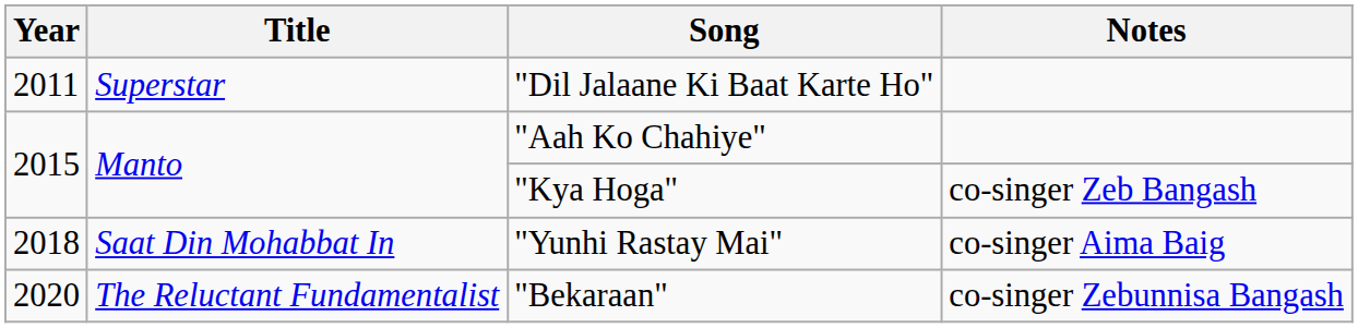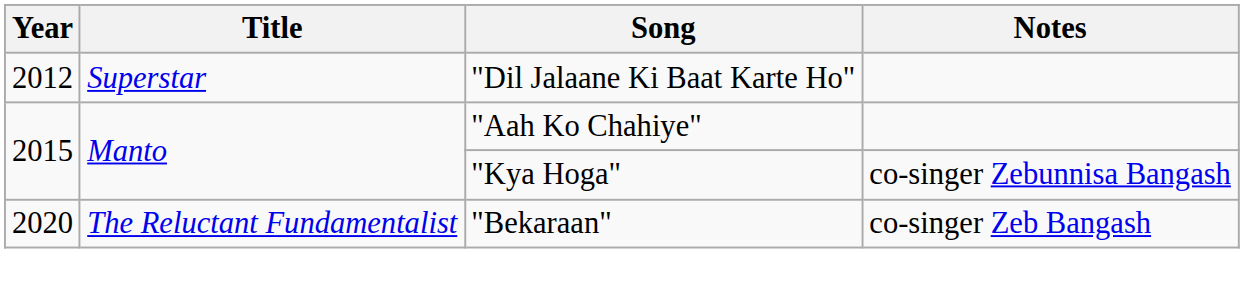 <table class="wikitable sortable">
 <tr>
 <th>Year</th>
 <th>Title</th>
 <th>Song</th>
 <th class="unsortable">Notes</th>
 </tr>
 <tr>
-<td>2011</td>
+<td>2012</td>
 <td><a href='#'><em>Superstar</em></a></td>
 <td>"Dil Jalaane Ki Baat Karte Ho"</td>
 <td></td>
 </tr>
 <tr>
 <td rowspan="2">2015</td>
 <td rowspan="2"><em><a href='#'>Manto</a></em></td>
 <td>"Aah Ko Chahiye"</td>
 <td></td>
 </tr>
 <tr>
 <td>"Kya Hoga"</td>
-<td>co-singer <a href='#'>Zeb Bangash</a></td>
-</tr>
-<tr>
-<td>2018</td>
-<td><em><a href='#'>Saat Din Mohabbat In</a></em></td>
-<td>"Yunhi Rastay Mai"</td>
-<td>co-singer <a href='#'>Aima Baig</a></td>
+<td>co-singer <a href='#'>Zebunnisa Bangash</a></td>
 </tr>
 <tr>
 <td>2020</td>
 <td><em><a href='#'>The Reluctant Fundamentalist</a></em></td>
 <td>"Bekaraan"</td>
-<td>co-singer <a href='#'>Zebunnisa Bangash</a></td>
+<td>co-singer <a href='#'>Zeb Bangash</a></td>
 </tr>
 </table>
